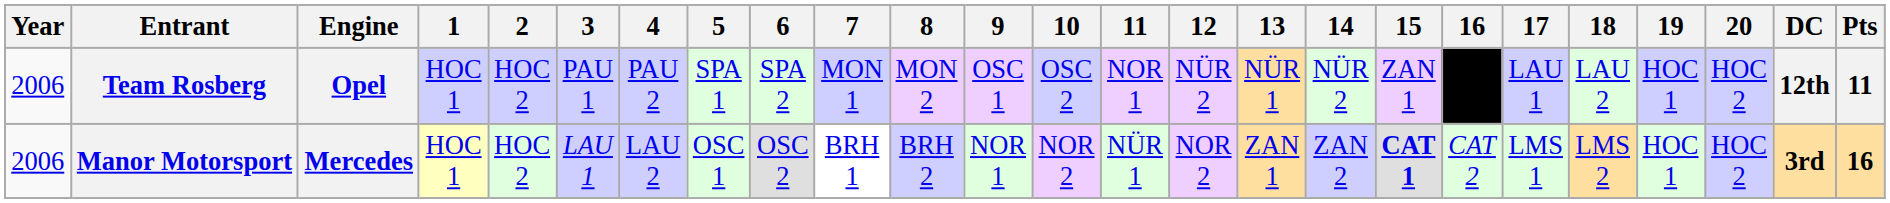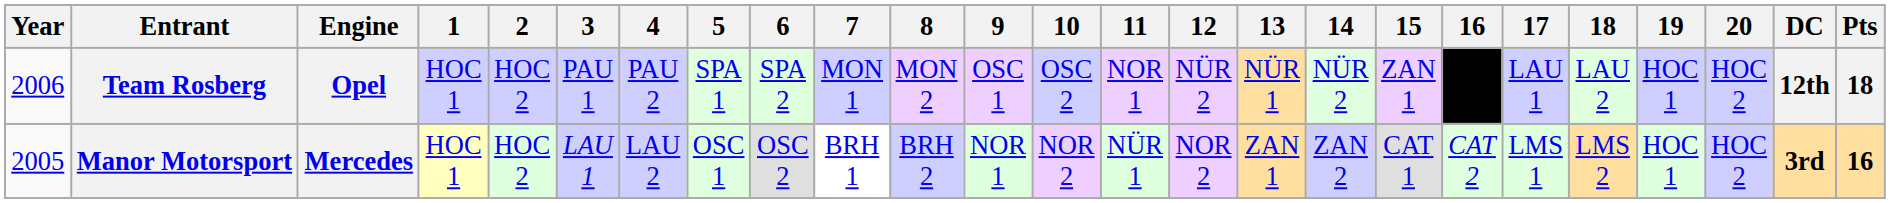 <table class="wikitable" style="text-align:center; font-size:85%;">
 <tr>
 <th>Year</th>
 <th>Entrant</th>
 <th>Engine</th>
 <th>1</th>
 <th>2</th>
 <th>3</th>
 <th>4</th>
 <th>5</th>
 <th>6</th>
 <th>7</th>
 <th>8</th>
 <th>9</th>
 <th>10</th>
 <th>11</th>
 <th>12</th>
 <th>13</th>
 <th>14</th>
 <th>15</th>
 <th>16</th>
 <th>17</th>
 <th>18</th>
 <th>19</th>
 <th>20</th>
 <th>DC</th>
 <th>Pts</th>
 </tr>
 <tr>
 <td><a href='#'>2006</a></td>
 <th nowrap><a href='#'>Team Rosberg</a></th>
 <th><a href='#'>Opel</a></th>
 <td style="background:#CFCFFF;"><a href='#'>HOC<br>1</a><br></td>
 <td style="background:#CFCFFF;"><a href='#'>HOC<br>2</a><br></td>
 <td style="background:#CFCFFF;"><a href='#'>PAU<br>1</a><br></td>
 <td style="background:#CFCFFF;"><a href='#'>PAU<br>2</a><br></td>
 <td style="background:#DFFFDF;"><a href='#'>SPA<br>1</a><br></td>
 <td style="background:#DFFFDF;"><a href='#'>SPA<br>2</a><br></td>
 <td style="background:#CFCFFF;"><a href='#'>MON<br>1</a><br></td>
 <td style="background:#EFCFFF;"><a href='#'>MON<br>2</a><br></td>
 <td style="background:#EFCFFF;"><a href='#'>OSC<br>1</a><br></td>
 <td style="background:#CFCFFF;"><a href='#'>OSC<br>2</a><br></td>
 <td style="background:#EFCFFF;"><a href='#'>NOR<br>1</a><br></td>
 <td style="background:#EFCFFF;"><a href='#'>NÜR<br>2</a><br></td>
 <td style="background:#FFDF9F;"><a href='#'>NÜR<br>1</a><br></td>
 <td style="background:#DFFFDF;"><a href='#'>NÜR<br>2</a><br></td>
 <td style="background:#EFCFFF;"><a href='#'>ZAN<br>1</a><br></td>
 <td bgcolor="#000000" style="color:#FFFFFF"><a href='#'></a><br></td>
 <td style="background:#CFCFFF;"><a href='#'>LAU<br>1</a><br></td>
 <td style="background:#DFFFDF;"><a href='#'>LAU<br>2</a><br></td>
 <td style="background:#CFCFFF;"><a href='#'>HOC<br>1</a><br></td>
 <td style="background:#CFCFFF;"><a href='#'>HOC<br>2</a><br></td>
 <th>12th</th>
-<th>11</th>
+<th>18</th>
 </tr>
 <tr>
-<td><a href='#'>2006</a></td>
+<td><a href='#'>2005</a></td>
 <th nowrap><a href='#'>Manor Motorsport</a></th>
 <th><a href='#'>Mercedes</a></th>
 <td style="background:#FFFFBF;"><a href='#'>HOC<br>1</a><br></td>
 <td style="background:#DFFFDF;"><a href='#'>HOC<br>2</a><br></td>
 <td style="background:#CFCFFF;"><em><a href='#'>LAU<br>1</a></em><br></td>
 <td style="background:#CFCFFF;"><a href='#'>LAU<br>2</a><br></td>
 <td style="background:#DFFFDF;"><a href='#'>OSC<br>1</a><br></td>
 <td style="background:#DFDFDF;"><a href='#'>OSC<br>2</a><br></td>
 <td style="background:#FFFFFF;"><a href='#'>BRH<br>1</a><br></td>
 <td style="background:#CFCFFF;"><a href='#'>BRH<br>2</a><br></td>
 <td style="background:#DFFFDF;"><a href='#'>NOR<br>1</a><br></td>
 <td style="background:#EFCFFF;"><a href='#'>NOR<br>2</a><br></td>
 <td style="background:#DFFFDF;"><a href='#'>NÜR<br>1</a><br></td>
 <td style="background:#EFCFFF;"><a href='#'>NOR<br>2</a><br></td>
 <td style="background:#FFDF9F;"><a href='#'>ZAN<br>1</a><br></td>
 <td style="background:#CFCFFF;"><a href='#'>ZAN<br>2</a><br></td>
-<td style="background:#DFDFDF;"><strong><a href='#'>CAT<br>1</a><br></strong></td>
+<td style="background:#DFDFDF;"><a href='#'>CAT<br>1</a><br></td>
 <td style="background:#DFFFDF;"><em><a href='#'>CAT<br>2</a></em><br></td>
 <td style="background:#DFFFDF;"><a href='#'>LMS<br>1</a><br></td>
 <td style="background:#FFDF9F;"><a href='#'>LMS<br>2</a><br></td>
 <td style="background:#DFFFDF;"><a href='#'>HOC<br>1</a><br></td>
 <td style="background:#CFCFFF;"><a href='#'>HOC<br>2</a><br></td>
 <th style="background:#FFDF9F;">3rd</th>
 <th style="background:#FFDF9F;">16</th>
 </tr>
 </table>
